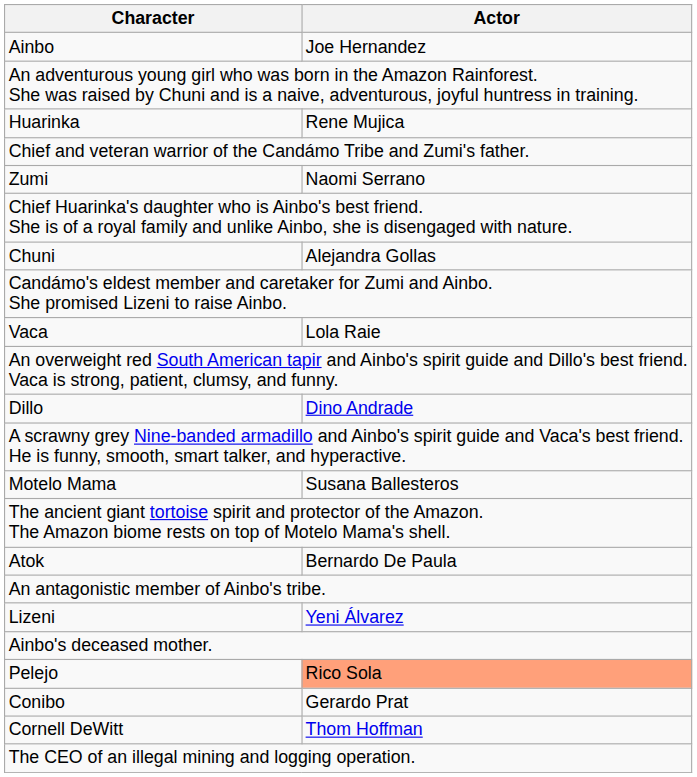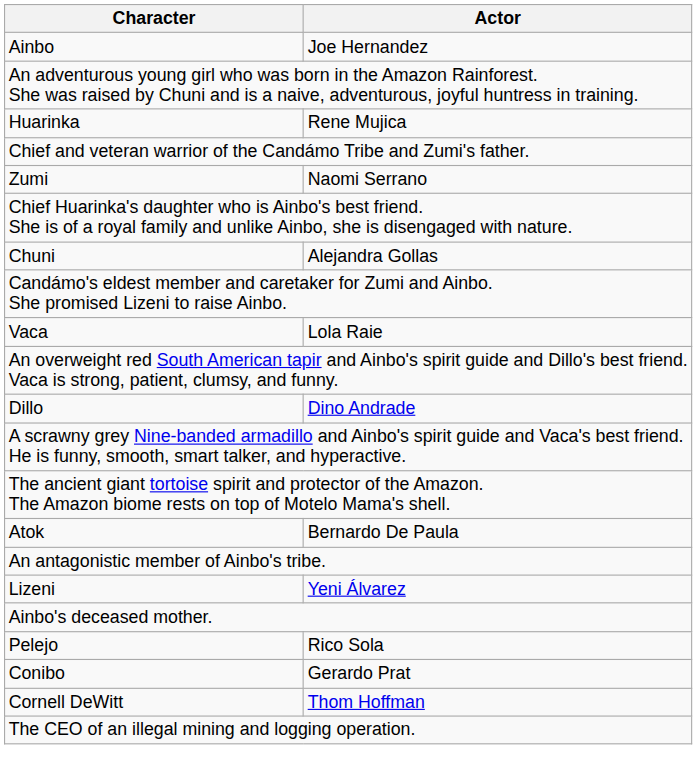 <table class="wikitable">
 <tr>
 <th>Character</th>
 <th>Actor</th>
 </tr>
 <tr>
 <td>Ainbo</td>
 <td>Joe Hernandez</td>
 </tr>
 <tr>
 <td colspan="2">An adventurous young girl who was born in the Amazon Rainforest.<br>She was raised by Chuni and is a naive, adventurous, joyful huntress in training.</td>
 </tr>
 <tr>
 <td>Huarinka</td>
 <td>Rene Mujica</td>
 </tr>
 <tr>
 <td colspan="2">Chief and veteran warrior of the Candámo Tribe and Zumi's father.</td>
 </tr>
 <tr>
 <td>Zumi</td>
 <td>Naomi Serrano</td>
 </tr>
 <tr>
 <td colspan="2">Chief Huarinka's daughter who is Ainbo's best friend.<br>She is of a royal family and unlike Ainbo, she is disengaged with nature.</td>
 </tr>
 <tr>
 <td>Chuni</td>
 <td>Alejandra Gollas</td>
 </tr>
 <tr>
 <td colspan="2">Candámo's eldest member and caretaker for Zumi and Ainbo.<br>She promised Lizeni to raise Ainbo.</td>
 </tr>
 <tr>
 <td>Vaca</td>
 <td>Lola Raie</td>
 </tr>
 <tr>
 <td colspan="2">An overweight red <a href='#'>South American tapir</a> and Ainbo's spirit guide and Dillo's best friend.<br>Vaca is strong, patient, clumsy, and funny.</td>
 </tr>
 <tr>
 <td>Dillo</td>
 <td><a href='#'>Dino Andrade</a></td>
 </tr>
 <tr>
 <td colspan="2">A scrawny grey <a href='#'>Nine-banded armadillo</a> and Ainbo's spirit guide and Vaca's best friend.<br>He is funny, smooth, smart talker, and hyperactive.</td>
 </tr>
 <tr>
-<td>Motelo Mama</td>
-<td>Susana Ballesteros</td>
-</tr>
-<tr>
 <td colspan="2">The ancient giant <a href='#'>tortoise</a> spirit and protector of the Amazon.<br>The Amazon biome rests on top of Motelo Mama's shell.</td>
 </tr>
 <tr>
 <td>Atok</td>
 <td>Bernardo De Paula</td>
 </tr>
 <tr>
 <td colspan="2">An antagonistic member of Ainbo's tribe.</td>
 </tr>
 <tr>
 <td>Lizeni</td>
 <td><a href='#'>Yeni Álvarez</a></td>
 </tr>
 <tr>
 <td colspan="2">Ainbo's deceased mother.</td>
 </tr>
 <tr>
 <td>Pelejo</td>
-<td style="background: lightsalmon;">Rico Sola</td>
+<td>Rico Sola</td>
 </tr>
 <tr>
 <td>Conibo</td>
 <td>Gerardo Prat</td>
 </tr>
 <tr>
 <td>Cornell DeWitt</td>
 <td><a href='#'>Thom Hoffman</a></td>
 </tr>
 <tr>
 <td colspan="2">The CEO of an illegal mining and logging operation.</td>
 </tr>
 </table>
